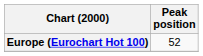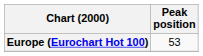 <table class="wikitable sortable plainrowheaders" style="text-align:center">
 <tr>
 <th>Chart (2000)</th>
 <th>Peak<br>position</th>
 </tr>
 <tr>
 <th scope="row">Europe (<a href='#'>Eurochart Hot 100</a>)</th>
-<td>52</td>
+<td>53</td>
 </tr>
 <tr>
 </tr>
 <tr>
 </tr>
 <tr>
 </tr>
 </table>
